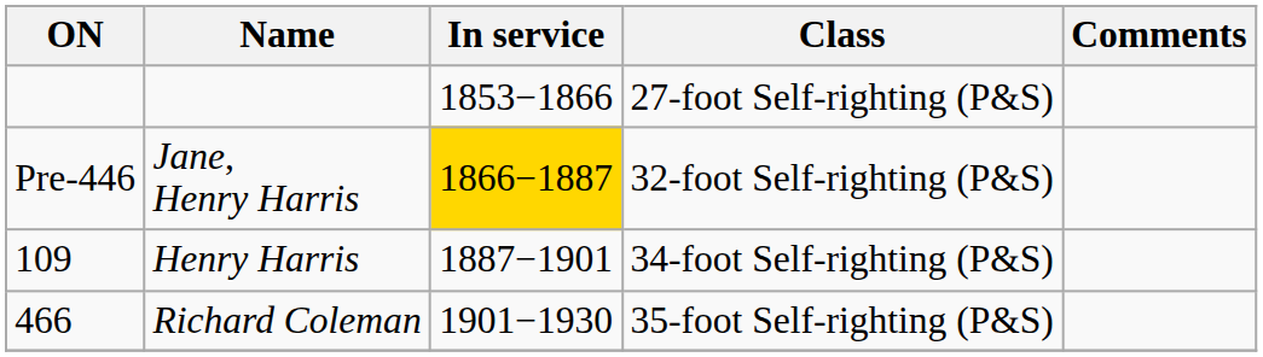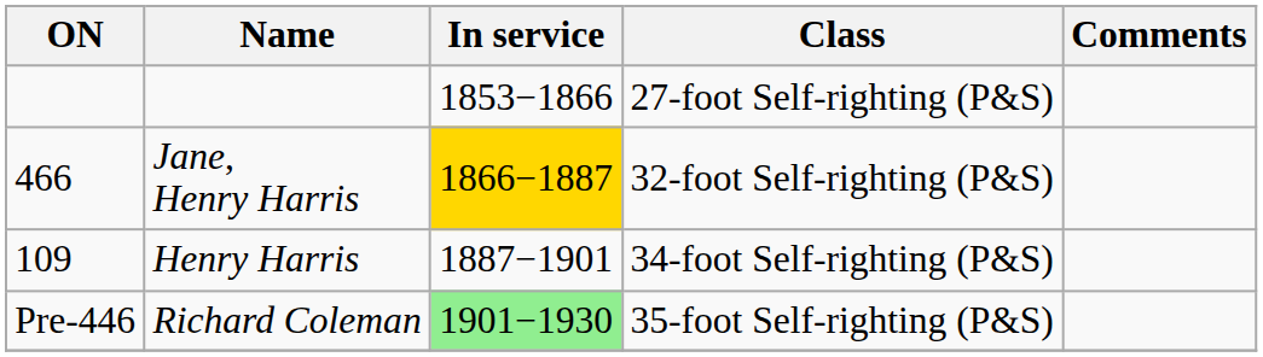 <table class="wikitable">
 <tr>
 <th>ON</th>
 <th>Name</th>
 <th>In service</th>
 <th>Class</th>
 <th>Comments</th>
 </tr>
 <tr>
 <td></td>
 <td></td>
 <td>1853−1866</td>
 <td>27-foot Self-righting (P&S)</td>
 <td></td>
 </tr>
 <tr>
-<td>Pre-446</td>
+<td>466</td>
 <td><em>Jane</em>,<br><em>Henry Harris</em> </td>
 <td style="background: gold;">1866−1887</td>
 <td>32-foot Self-righting (P&S)</td>
 <td></td>
 </tr>
 <tr>
 <td>109</td>
 <td><em>Henry Harris</em></td>
 <td>1887−1901</td>
 <td>34-foot Self-righting (P&S)</td>
 <td></td>
 </tr>
 <tr>
-<td>466</td>
+<td>Pre-446</td>
 <td><em>Richard Coleman</em></td>
-<td>1901−1930</td>
+<td style="background: lightgreen;">1901−1930</td>
 <td>35-foot Self-righting (P&S)</td>
 <td></td>
 </tr>
 <tr>
 </tr>
 </table>
